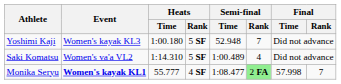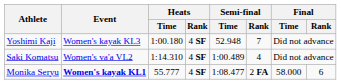 <table class="wikitable" style="font-size:90%">
 <tr>
 <th rowspan=2>Athlete</th>
 <th rowspan=2>Event</th>
 <th colspan=2>Heats</th>
 <th colspan=2>Semi-final</th>
 <th colspan=2>Final</th>
 </tr>
 <tr style="font-size:95%">
 <th>Time</th>
 <th>Rank</th>
 <th>Time</th>
 <th>Rank</th>
 <th>Time</th>
 <th>Rank</th>
 </tr>
 <tr align=center>
 <td align=left><a href='#'>Yoshimi Kaji</a></td>
 <td align=left><a href='#'>Women's kayak KL3</a></td>
 <td>1:00.180</td>
-<td>5 <strong>SF</strong></td>
+<td>4 <strong>SF</strong></td>
 <td>52.948</td>
 <td>7</td>
 <td colspan=2>Did not advance</td>
 </tr>
 <tr align=center>
 <td align=left><a href='#'>Saki Komatsu</a></td>
 <td align=left><a href='#'>Women's va'a VL2</a></td>
 <td>1:14.310</td>
-<td>5 <strong>SF</strong></td>
+<td>4 <strong>SF</strong></td>
 <td>1:00.489</td>
 <td>4</td>
 <td colspan=2>Did not advance</td>
 </tr>
 <tr align=center>
 <td align=left><a href='#'>Monika Seryu</a></td>
 <td align=left><strong><a href='#'>Women's kayak KL1</a></strong></td>
 <td>55.777</td>
 <td>4 <strong>SF</strong></td>
 <td>1:08.477</td>
-<td style="background: lightgreen;">2 <strong>FA</strong></td>
-<td>57.998</td>
-<td>7</td>
+<td>2 <strong>FA</strong></td>
+<td>58.000</td>
+<td>6</td>
 </tr>
 </table>
